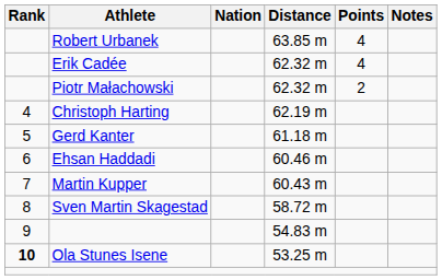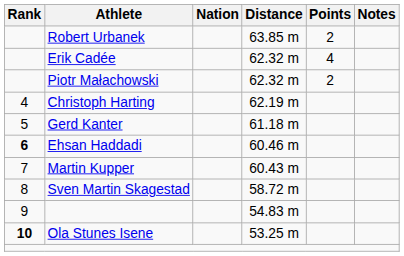 <table class="wikitable sortable" style="text-align:center;">
 <tr>
 <th scope="col" style="width: 10px;">Rank</th>
 <th scope="col">Athlete</th>
 <th scope="col">Nation</th>
 <th scope="col">Distance</th>
 <th scope="col">Points</th>
 <th scope="col">Notes</th>
 </tr>
 <tr>
 <td></td>
 <td align="left"><a href='#'>Robert Urbanek</a></td>
 <td align="left"></td>
 <td>63.85 m</td>
-<td>4</td>
+<td>2</td>
 <td></td>
 </tr>
 <tr>
 <td></td>
 <td align="left"><a href='#'>Erik Cadée</a></td>
 <td align="left"></td>
 <td>62.32 m</td>
 <td>4</td>
 <td></td>
 </tr>
 <tr>
 <td></td>
 <td align="left"><a href='#'>Piotr Małachowski</a></td>
 <td align="left"></td>
 <td>62.32 m</td>
 <td>2</td>
 <td></td>
 </tr>
 <tr>
 <td>4</td>
 <td align="left"><a href='#'>Christoph Harting</a></td>
 <td align="left"></td>
 <td>62.19 m</td>
 <td></td>
 <td></td>
 </tr>
 <tr>
 <td>5</td>
 <td align="left"><a href='#'>Gerd Kanter</a></td>
 <td align="left"></td>
 <td>61.18 m</td>
 <td></td>
 <td></td>
 </tr>
 <tr>
-<td>6</td>
+<td><strong>6</strong></td>
 <td align="left"><a href='#'>Ehsan Haddadi</a></td>
 <td align="left"></td>
 <td>60.46 m</td>
 <td></td>
 <td></td>
 </tr>
 <tr>
 <td>7</td>
 <td align="left"><a href='#'>Martin Kupper</a></td>
 <td align="left"></td>
 <td>60.43 m</td>
 <td></td>
 <td></td>
 </tr>
 <tr>
 <td>8</td>
 <td align="left"><a href='#'>Sven Martin Skagestad</a></td>
 <td align="left"></td>
 <td>58.72 m</td>
 <td></td>
 <td></td>
 </tr>
 <tr>
 <td>9</td>
 <td align="left"></td>
 <td align="left"></td>
 <td>54.83 m</td>
 <td></td>
 <td></td>
 </tr>
 <tr>
 <td><strong>10</strong></td>
 <td align="left"><a href='#'>Ola Stunes Isene</a></td>
 <td align="left"></td>
 <td>53.25 m</td>
 <td></td>
 <td></td>
 </tr>
 <tr class="sortbottom">
 <td colspan="6"></td>
 </tr>
 </table>
